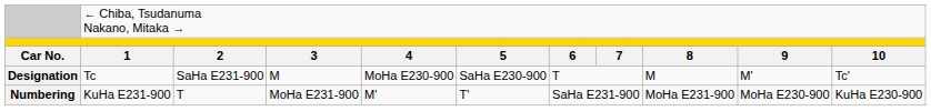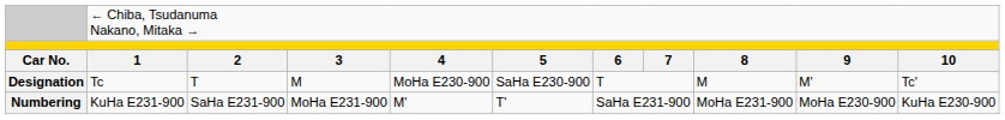 <table class="wikitable">
 <tr>
 <td style="background-color:#ccc;"> </td>
 <td colspan="10"><div>← Chiba, Tsudanuma</div><div>Nakano, Mitaka →</div></td>
 </tr>
 <tr style="line-height: 10px; background-color: #FFD400;">
 <td colspan="11" style="padding:0; border:0;"> </td>
 </tr>
 <tr>
 <th>Car No.</th>
 <th>1</th>
 <th>2</th>
 <th>3</th>
 <th>4</th>
 <th>5</th>
 <th>6</th>
 <th>7</th>
 <th>8</th>
 <th>9</th>
 <th>10</th>
 </tr>
 <tr>
 <th>Designation</th>
 <td>Tc</td>
-<td>SaHa E231-900</td>
+<td>T</td>
 <td>M</td>
 <td>MoHa E230-900</td>
 <td>SaHa E230-900</td>
 <td colspan="2">T</td>
 <td>M</td>
 <td>M'</td>
 <td>Tc'</td>
 </tr>
 <tr>
 <th>Numbering</th>
 <td>KuHa E231-900</td>
-<td>T</td>
+<td>SaHa E231-900</td>
 <td>MoHa E231-900</td>
 <td>M'</td>
 <td>T'</td>
 <td colspan="2">SaHa E231-900</td>
 <td>MoHa E231-900</td>
 <td>MoHa E230-900</td>
 <td>KuHa E230-900</td>
 </tr>
 </table>
